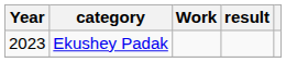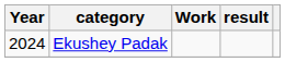 <table class="wikitable">
 <tr>
 <th>Year</th>
 <th>category</th>
 <th>Work</th>
 <th>result</th>
 <th></th>
 </tr>
 <tr>
-<td>2023</td>
+<td>2024</td>
 <td><a href='#'>Ekushey Padak</a></td>
 <td></td>
 <td></td>
 <td></td>
 </tr>
 <tr>
 </tr>
 </table>
